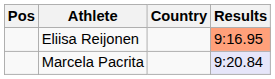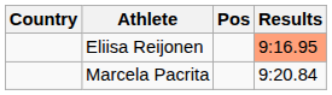 <table class="wikitable">
 <tr>
+<th>Country</th>
+<th>Athlete</th>
 <th>Pos</th>
-<th>Athlete</th>
-<th>Country</th>
 <th>Results</th>
 </tr>
 <tr>
+<td></td>
+<td>Eliisa Reijonen</td>
 <td align="center"></td>
-<td>Eliisa Reijonen</td>
-<td></td>
 <td style="background: lightsalmon;">9:16.95</td>
 </tr>
 <tr>
+<td></td>
+<td>Marcela Pacrita</td>
 <td align="center"></td>
-<td>Marcela Pacrita</td>
-<td></td>
-<td style="background: lavender;">9:20.84</td>
+<td>9:20.84</td>
 </tr>
 </table>
